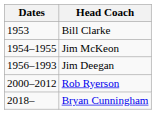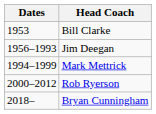 <table class="wikitable">
 <tr>
 <th>Dates</th>
 <th>Head Coach</th>
 </tr>
 <tr>
 <td>1953</td>
 <td>Bill Clarke</td>
 </tr>
 <tr>
-<td>1954–1955</td>
-<td>Jim McKeon</td>
+<td>1956–1993</td>
+<td>Jim Deegan</td>
 </tr>
 <tr>
-<td>1956–1993</td>
-<td>Jim Deegan</td>
+<td>1994–1999</td>
+<td><a href='#'>Mark Mettrick</a></td>
 </tr>
 <tr>
 <td>2000–2012</td>
 <td><a href='#'>Rob Ryerson</a></td>
 </tr>
 <tr>
 <td>2018–</td>
 <td><a href='#'>Bryan Cunningham</a></td>
 </tr>
 </table>
